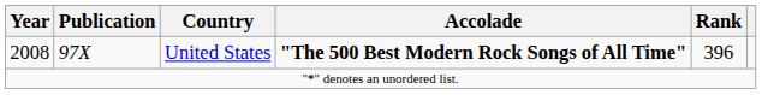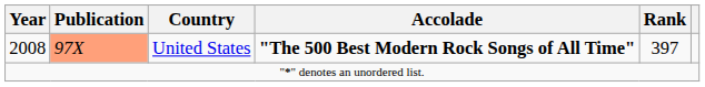 <table class="wikitable sortable" style="margin:0em 1em 1em 0pt">
 <tr>
 <th>Year</th>
 <th>Publication</th>
 <th>Country</th>
 <th>Accolade</th>
 <th>Rank</th>
 <th class=unsortable></th>
 </tr>
 <tr>
 <td align=center>2008</td>
-<td><em>97X</em></td>
+<td style="background: lightsalmon;"><em>97X</em></td>
 <td><a href='#'>United States</a></td>
 <td><strong>"The 500 Best Modern Rock Songs of All Time"</strong></td>
-<td align=center>396</td>
+<td align=center>397</td>
 <td></td>
 </tr>
 <tr class="sortbottom">
 <td colspan=6 style=font-size:8pt; align=center>"<strong>*</strong>" denotes an unordered list.</td>
 </tr>
 </table>
